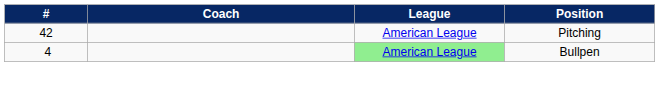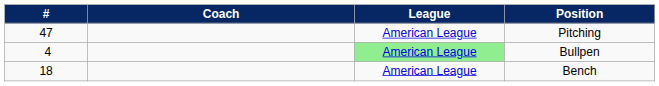 <table class="wikitable sortable">
 <tr>
 <th style="background:#072764;color:white;" width="5%">#</th>
 <th style="background:#072764;color:white;" width="16%">Coach</th>
 <th style="background:#072764;color:white;" width="9%">League</th>
 <th style="background:#072764;color:white;" width="9%">Position</th>
 </tr>
 <tr align="center">
-<td>42</td>
+<td>47</td>
 <td></td>
 <td><a href='#'>American League</a></td>
 <td>Pitching</td>
 </tr>
 <tr align="center">
 <td> 4</td>
 <td></td>
 <td style="background: lightgreen;"><a href='#'>American League</a></td>
 <td>Bullpen</td>
 </tr>
+<tr align="center">
+<td>18</td>
+<td></td>
+<td><a href='#'>American League</a></td>
+<td>Bench</td>
+</tr>
 </table>
